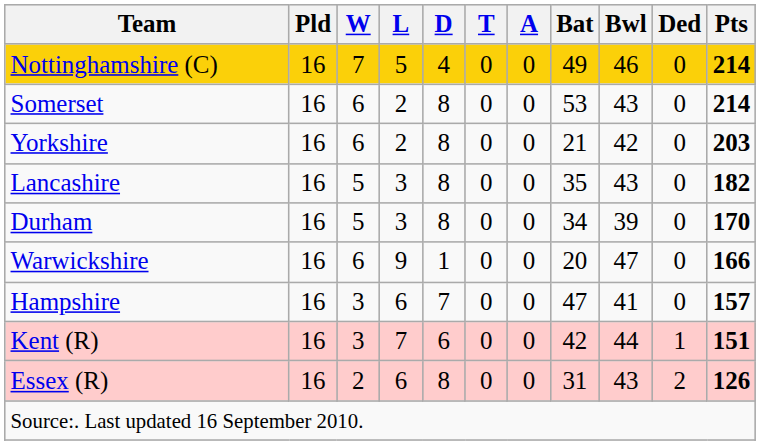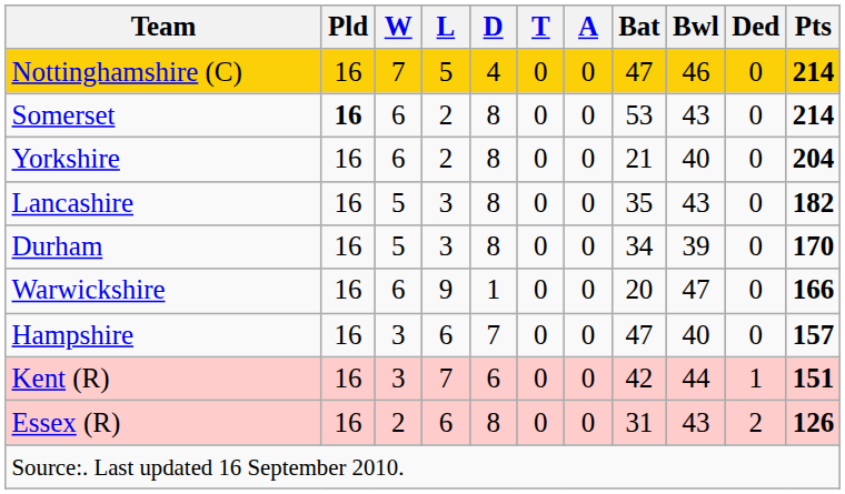 <table class="wikitable" style="text-align:center;">
 <tr>
 <th width=175>Team</th>
 <th width=20 abbr="Played">Pld</th>
 <th width=20 abbr="Won"><a href='#'>W</a></th>
 <th width=20 abbr="Lost"><a href='#'>L</a></th>
 <th width=20 abbr="Drawn"><a href='#'>D</a></th>
 <th width=20 abbr="Tied"><a href='#'>T</a></th>
 <th width=20 abbr="Abandoned"><a href='#'>A</a></th>
 <th width=20 abbr="Batting Points">Bat</th>
 <th width=20 abbr="Bowling Points">Bwl</th>
 <th width=20 abbr="Deducted points">Ded</th>
 <th width=20 abbr="Points">Pts</th>
 </tr>
 <tr style="background:#fbd009;">
 <td style="text-align:left;"><a href='#'>Nottinghamshire</a> (C)</td>
 <td>16</td>
 <td>7</td>
 <td>5</td>
 <td>4</td>
 <td>0</td>
 <td>0</td>
-<td>49</td>
+<td>47</td>
 <td>46</td>
 <td>0</td>
 <td><strong>214</strong></td>
 </tr>
 <tr style="background:#f9f9f9;">
 <td style="text-align:left;"><a href='#'>Somerset</a></td>
-<td>16</td>
+<td><strong>16</strong></td>
 <td>6</td>
 <td>2</td>
 <td>8</td>
 <td>0</td>
 <td>0</td>
 <td>53</td>
 <td>43</td>
 <td>0</td>
 <td><strong>214</strong></td>
 </tr>
 <tr style="background:#f9f9f9;">
 <td style="text-align:left;"><a href='#'>Yorkshire</a></td>
 <td>16</td>
 <td>6</td>
 <td>2</td>
 <td>8</td>
 <td>0</td>
 <td>0</td>
 <td>21</td>
-<td>42</td>
+<td>40</td>
 <td>0</td>
-<td><strong>203</strong></td>
+<td><strong>204</strong></td>
 </tr>
 <tr style="background:#f9f9f9;">
 <td style="text-align:left;"><a href='#'>Lancashire</a></td>
 <td>16</td>
 <td>5</td>
 <td>3</td>
 <td>8</td>
 <td>0</td>
 <td>0</td>
 <td>35</td>
 <td>43</td>
 <td>0</td>
 <td><strong>182</strong></td>
 </tr>
 <tr style="background:#f9f9f9;">
 <td style="text-align:left;"><a href='#'>Durham</a></td>
 <td>16</td>
 <td>5</td>
 <td>3</td>
 <td>8</td>
 <td>0</td>
 <td>0</td>
 <td>34</td>
 <td>39</td>
 <td>0</td>
 <td><strong>170</strong></td>
 </tr>
 <tr style="background:#f9f9f9;">
 <td style="text-align:left;"><a href='#'>Warwickshire</a></td>
 <td>16</td>
 <td>6</td>
 <td>9</td>
 <td>1</td>
 <td>0</td>
 <td>0</td>
 <td>20</td>
 <td>47</td>
 <td>0</td>
 <td><strong>166</strong></td>
 </tr>
 <tr style="background:#f9f9f9;">
 <td style="text-align:left;"><a href='#'>Hampshire</a></td>
 <td>16</td>
 <td>3</td>
 <td>6</td>
 <td>7</td>
 <td>0</td>
 <td>0</td>
 <td>47</td>
-<td>41</td>
+<td>40</td>
 <td>0</td>
 <td><strong>157</strong></td>
 </tr>
 <tr style="background:#FFCCCC;">
 <td style="text-align:left;"><a href='#'>Kent</a> (R)</td>
 <td>16</td>
 <td>3</td>
 <td>7</td>
 <td>6</td>
 <td>0</td>
 <td>0</td>
 <td>42</td>
 <td>44</td>
 <td>1</td>
 <td><strong>151</strong></td>
 </tr>
 <tr style="background:#FFCCCC;">
 <td style="text-align:left;"><a href='#'>Essex</a> (R)</td>
 <td>16</td>
 <td>2</td>
 <td>6</td>
 <td>8</td>
 <td>0</td>
 <td>0</td>
 <td>31</td>
 <td>43</td>
 <td>2</td>
 <td><strong>126</strong></td>
 </tr>
 <tr>
 <td colspan=11 align="left"><small>Source:. Last updated 16 September 2010.</small></td>
 </tr>
 </table>
